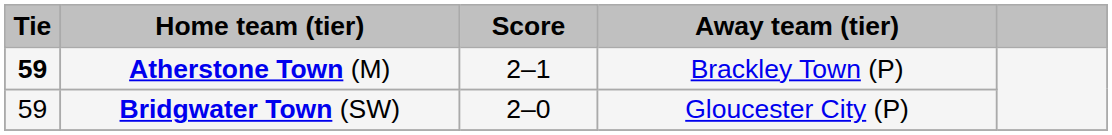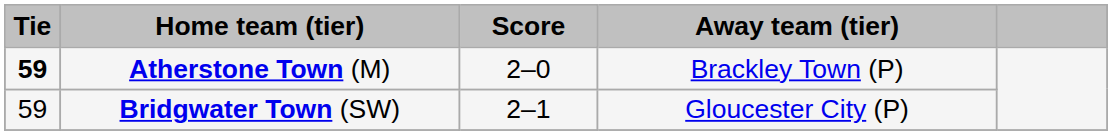 <table class="wikitable" style="width: 600px; background:WhiteSmoke; text-align:center; font-size:90%">
 <tr>
 <td scope="col" style="width:  5.00%; background:silver;"><strong>Tie</strong></td>
 <td scope="col" style="width: 36.25%; background:silver;"><strong>Home team (tier)</strong></td>
 <td scope="col" style="width: 12.50%; background:silver;"><strong>Score</strong></td>
 <td scope="col" style="width: 36.25%; background:silver;"><strong>Away team (tier)</strong></td>
 <td scope="col" style="width: 10.00%; background:silver;"><strong></strong></td>
 </tr>
 <tr>
 <td><strong>59</strong></td>
 <td><strong><a href='#'>Atherstone Town</a></strong> (M)</td>
-<td>2–1</td>
+<td>2–0</td>
 <td><a href='#'>Brackley Town</a> (P)</td>
 </tr>
 <tr>
 <td>59</td>
 <td><strong><a href='#'>Bridgwater Town</a></strong> (SW)</td>
-<td>2–0</td>
+<td>2–1</td>
 <td><a href='#'>Gloucester City</a> (P)</td>
 </tr>
 </table>
